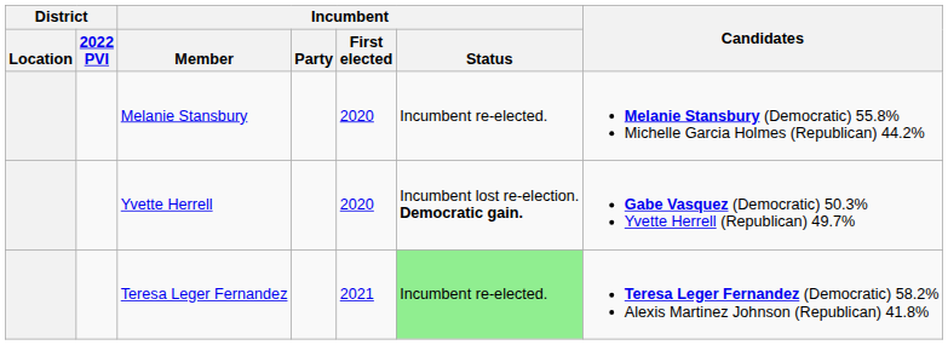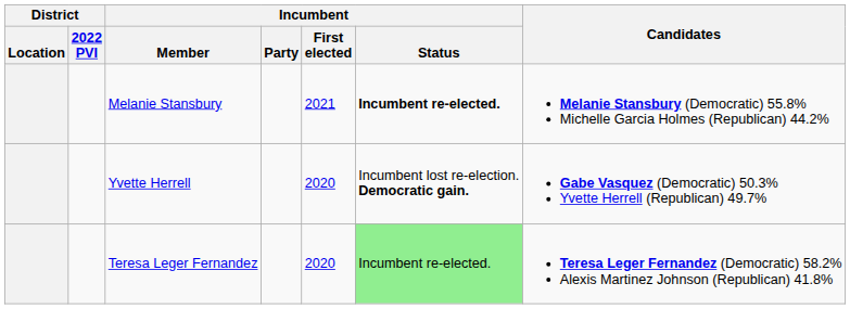 <table class="wikitable sortable">
 <tr>
 <th colspan=2>District</th>
 <th colspan=4>Incumbent</th>
 <th rowspan=2 class="unsortable">Candidates</th>
 </tr>
 <tr valign=bottom>
 <th>Location</th>
 <th><a href='#'>2022<br>PVI</a></th>
 <th>Member</th>
 <th>Party</th>
 <th>First<br>elected</th>
 <th>Status</th>
 </tr>
 <tr>
 <th></th>
 <td></td>
 <td><a href='#'>Melanie Stansbury</a></td>
 <td></td>
-<td><a href='#'>2020 </a></td>
-<td>Incumbent re-elected.</td>
+<td><a href='#'>2021 </a></td>
+<td><strong>Incumbent re-elected.</strong></td>
 <td nowrap><br><ul><li> <strong><a href='#'>Melanie Stansbury</a></strong> (Democratic) 55.8%</li><li>Michelle Garcia Holmes (Republican) 44.2%</li></ul></td>
 </tr>
 <tr>
 <th></th>
 <td></td>
 <td><a href='#'>Yvette Herrell</a></td>
 <td></td>
 <td><a href='#'>2020</a></td>
 <td>Incumbent lost re-election.<br><strong>Democratic gain.</strong></td>
 <td nowrap><br><ul><li> <strong><a href='#'>Gabe Vasquez</a></strong> (Democratic) 50.3%</li><li><a href='#'>Yvette Herrell</a> (Republican) 49.7%</li></ul></td>
 </tr>
 <tr>
 <th></th>
 <td></td>
 <td><a href='#'>Teresa Leger Fernandez</a></td>
 <td></td>
-<td><a href='#'>2021</a></td>
+<td><a href='#'>2020</a></td>
 <td style="background: lightgreen;">Incumbent re-elected.</td>
 <td nowrap><br><ul><li> <strong><a href='#'>Teresa Leger Fernandez</a></strong> (Democratic) 58.2%</li><li>Alexis Martinez Johnson (Republican) 41.8%</li></ul></td>
 </tr>
 </table>
